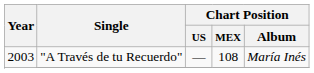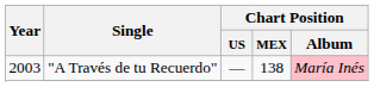 <table class="wikitable">
 <tr>
 <th rowspan="2">Year</th>
 <th rowspan="2">Single</th>
 <th colspan="9">Chart Position</th>
 </tr>
 <tr>
 <th width="25"><small>US</small></th>
 <th width="25"><small>MEX</small></th>
 <th colspan="4">Album</th>
 </tr>
 <tr>
 <td rowspan="2">2003</td>
 <td>"A Través de tu Recuerdo"</td>
 <td align="center">—</td>
-<td align="center">108</td>
-<td rowspan="1"><em>María Inés</em></td>
+<td align="center">138</td>
+<td rowspan="1" style="background: pink;"><em>María Inés</em></td>
 </tr>
 <tr>
 </tr>
 </table>
